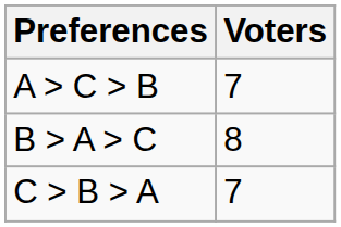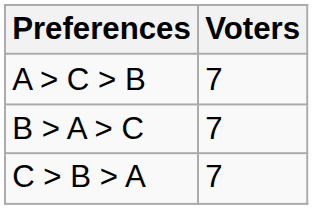 <table class="wikitable">
 <tr>
 <th>Preferences</th>
 <th>Voters</th>
 </tr>
 <tr>
 <td>A > C > B</td>
 <td>7</td>
 </tr>
 <tr>
 <td>B > A > C</td>
-<td>8</td>
+<td>7</td>
 </tr>
 <tr>
 <td>C > B > A</td>
 <td>7</td>
 </tr>
 </table>
